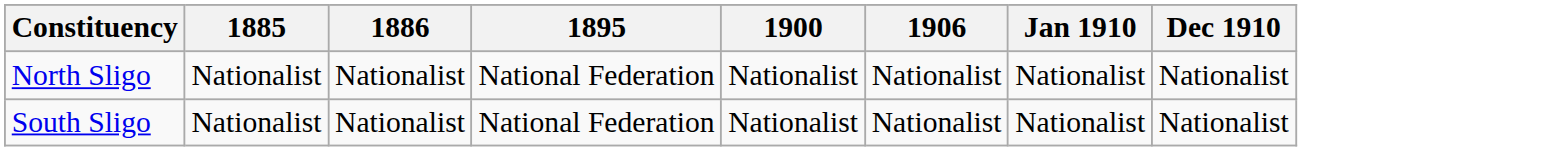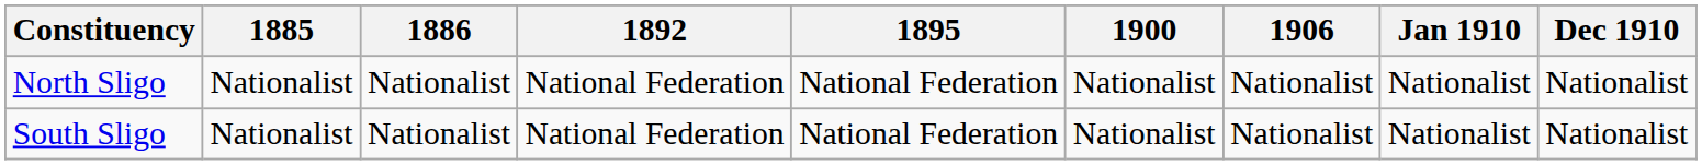 <table class="wikitable sortable">
 <tr>
 <th>Constituency</th>
 <th>1885</th>
 <th>1886</th>
+<th>1892</th>
 <th>1895</th>
 <th>1900</th>
 <th>1906</th>
 <th>Jan 1910</th>
 <th>Dec 1910</th>
 </tr>
 <tr>
 <td><a href='#'>North Sligo</a></td>
 <td bgcolor=>Nationalist</td>
 <td bgcolor=>Nationalist</td>
 <td bgcolor=>National Federation</td>
+<td bgcolor=>National Federation</td>
 <td bgcolor=>Nationalist</td>
 <td bgcolor=>Nationalist</td>
 <td bgcolor=>Nationalist</td>
 <td bgcolor=>Nationalist</td>
 </tr>
 <tr>
 <td><a href='#'>South Sligo</a></td>
 <td bgcolor=>Nationalist</td>
 <td bgcolor=>Nationalist</td>
 <td bgcolor=>National Federation</td>
+<td bgcolor=>National Federation</td>
 <td bgcolor=>Nationalist</td>
 <td bgcolor=>Nationalist</td>
 <td bgcolor=>Nationalist</td>
 <td bgcolor=>Nationalist</td>
 </tr>
 </table>
